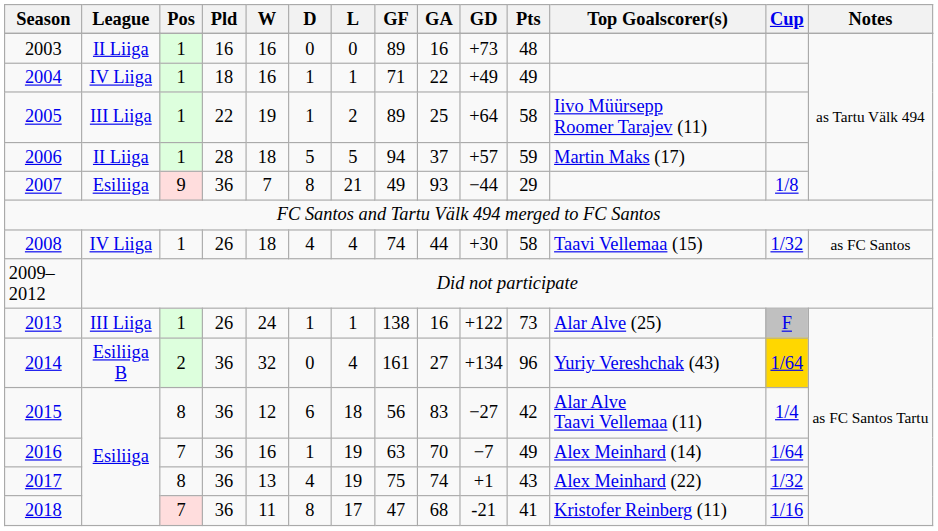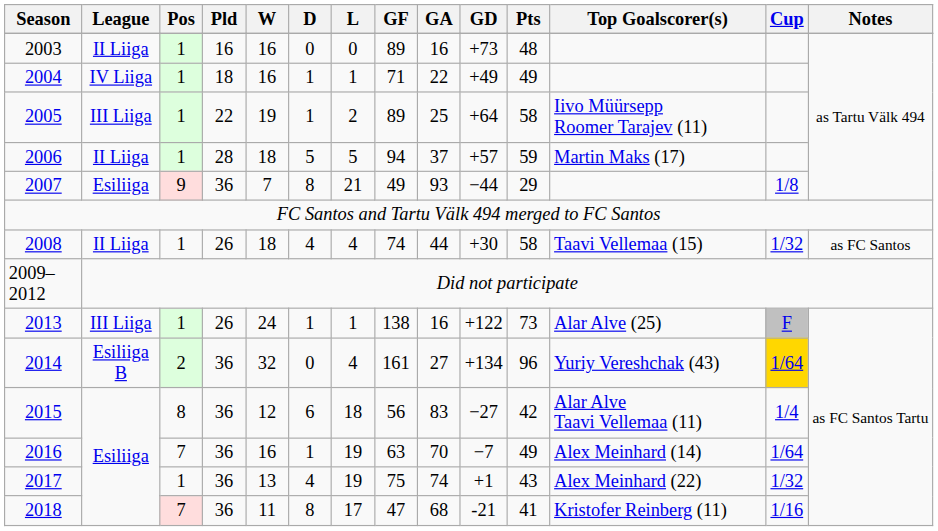 <table class="wikitable">
 <tr>
 <th width=60px>Season</th>
 <th width=60px>League</th>
 <th width=30px>Pos</th>
 <th width=30px>Pld</th>
 <th width=30px>W</th>
 <th width=30px>D</th>
 <th width=30px>L</th>
 <th width=30px>GF</th>
 <th width=30px>GA</th>
 <th width=30px>GD</th>
 <th width=30px>Pts</th>
 <th width=180px>Top Goalscorer(s)</th>
 <th width=30px><a href='#'>Cup</a></th>
 <th>Notes</th>
 </tr>
 <tr>
 </tr>
 <tr align=center>
 <td>2003</td>
 <td><a href='#'>II Liiga</a></td>
 <td style="background:#DDFFDD;">1</td>
 <td>16</td>
 <td>16</td>
 <td>0</td>
 <td>0</td>
 <td>89</td>
 <td>16</td>
 <td>+73</td>
 <td>48</td>
 <td></td>
 <td></td>
 <td rowspan=5><small>as Tartu Välk 494</small></td>
 </tr>
 <tr align=center>
 <td><a href='#'>2004</a></td>
 <td><a href='#'>IV Liiga</a></td>
 <td style="background:#DDFFDD;">1</td>
 <td>18</td>
 <td>16</td>
 <td>1</td>
 <td>1</td>
 <td>71</td>
 <td>22</td>
 <td>+49</td>
 <td>49</td>
 <td></td>
 <td align=left></td>
 </tr>
 <tr align=center>
 <td><a href='#'>2005</a></td>
 <td><a href='#'>III Liiga</a></td>
 <td style="background:#DDFFDD;">1</td>
 <td>22</td>
 <td>19</td>
 <td>1</td>
 <td>2</td>
 <td>89</td>
 <td>25</td>
 <td>+64</td>
 <td>58</td>
 <td align=left> <a href='#'>Iivo Müürsepp</a><br> <a href='#'>Roomer Tarajev</a> (11)</td>
 <td></td>
 </tr>
 <tr align=center>
 <td><a href='#'>2006</a></td>
 <td><a href='#'>II Liiga</a></td>
 <td style="background:#DDFFDD;">1</td>
 <td>28</td>
 <td>18</td>
 <td>5</td>
 <td>5</td>
 <td>94</td>
 <td>37</td>
 <td>+57</td>
 <td>59</td>
 <td align=left> <a href='#'>Martin Maks</a> (17)</td>
 <td></td>
 </tr>
 <tr align=center>
 <td><a href='#'>2007</a></td>
 <td><a href='#'>Esiliiga</a></td>
 <td style="background:#FFDDDD;">9</td>
 <td>36</td>
 <td>7</td>
 <td>8</td>
 <td>21</td>
 <td>49</td>
 <td>93</td>
 <td>−44</td>
 <td>29</td>
 <td></td>
 <td align=center><a href='#'>1/8</a></td>
 </tr>
 <tr>
 <td colspan="14" align="center"><em>FC Santos and Tartu Välk 494 merged to FC Santos</em></td>
 </tr>
 <tr align=center>
 <td><a href='#'>2008</a></td>
-<td><a href='#'>IV Liiga</a></td>
+<td><a href='#'>II Liiga</a></td>
 <td>1</td>
 <td>26</td>
 <td>18</td>
 <td>4</td>
 <td>4</td>
 <td>74</td>
 <td>44</td>
 <td>+30</td>
 <td>58</td>
 <td align=left> <a href='#'>Taavi Vellemaa</a> (15)</td>
 <td><a href='#'>1/32</a></td>
 <td rowspan=1><small>as FC Santos</small></td>
 </tr>
 <tr>
 <td>2009–2012</td>
 <td colspan="13" align="center"><em>Did not participate</em></td>
 </tr>
 <tr align=center>
 <td><a href='#'>2013</a></td>
 <td><a href='#'>III Liiga</a></td>
 <td style="background:#DDFFDD;">1</td>
 <td>26</td>
 <td>24</td>
 <td>1</td>
 <td>1</td>
 <td>138</td>
 <td>16</td>
 <td>+122</td>
 <td>73</td>
 <td align=left> <a href='#'>Alar Alve</a> (25)</td>
 <td style="background:silver;"><a href='#'>F</a></td>
 <td rowspan=10><small>as FC Santos Tartu</small></td>
 </tr>
 <tr align=center>
 <td><a href='#'>2014</a></td>
 <td><a href='#'>Esiliiga B</a></td>
 <td style="background:#DDFFDD;">2</td>
 <td>36</td>
 <td>32</td>
 <td>0</td>
 <td>4</td>
 <td>161</td>
 <td>27</td>
 <td>+134</td>
 <td>96</td>
 <td align=left> <a href='#'>Yuriy Vereshchak</a> (43)</td>
 <td style="background: gold;"><a href='#'>1/64</a></td>
 </tr>
 <tr align=center>
 <td><a href='#'>2015</a></td>
 <td rowspan=4><a href='#'>Esiliiga</a></td>
 <td>8</td>
 <td>36</td>
 <td>12</td>
 <td>6</td>
 <td>18</td>
 <td>56</td>
 <td>83</td>
 <td>−27</td>
 <td>42</td>
 <td align=left> <a href='#'>Alar Alve</a><br> <a href='#'>Taavi Vellemaa</a> (11)</td>
 <td><a href='#'>1/4</a></td>
 </tr>
 <tr align=center>
 <td><a href='#'>2016</a></td>
 <td>7</td>
 <td>36</td>
 <td>16</td>
 <td>1</td>
 <td>19</td>
 <td>63</td>
 <td>70</td>
 <td>−7</td>
 <td>49</td>
 <td align=left> <a href='#'>Alex Meinhard</a> (14)</td>
 <td><a href='#'>1/64</a></td>
 </tr>
 <tr align=center>
 <td><a href='#'>2017</a></td>
-<td>8</td>
+<td>1</td>
 <td>36</td>
 <td>13</td>
 <td>4</td>
 <td>19</td>
 <td>75</td>
 <td>74</td>
 <td>+1</td>
 <td>43</td>
 <td align=left> <a href='#'>Alex Meinhard</a> (22)</td>
 <td><a href='#'>1/32</a></td>
 </tr>
 <tr align=center>
 <td><a href='#'>2018</a></td>
 <td style="background:#FFDDDD;">7</td>
 <td>36</td>
 <td>11</td>
 <td>8</td>
 <td>17</td>
 <td>47</td>
 <td>68</td>
 <td>-21</td>
 <td>41</td>
 <td align=left> <a href='#'>Kristofer Reinberg</a> (11)</td>
 <td><a href='#'>1/16</a></td>
 </tr>
 </table>
